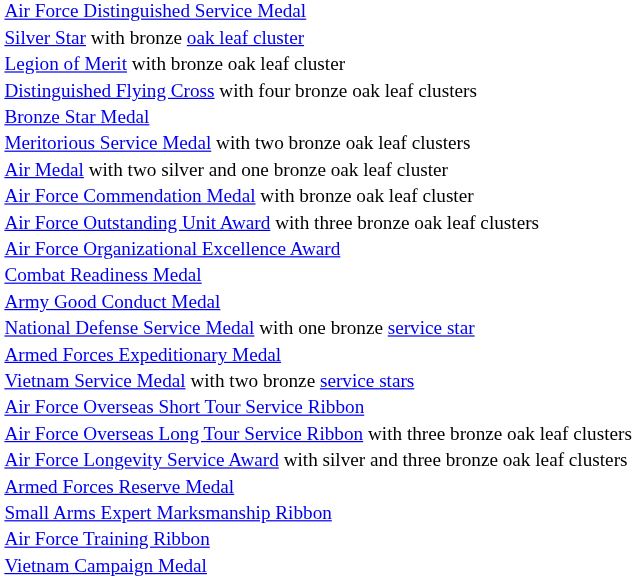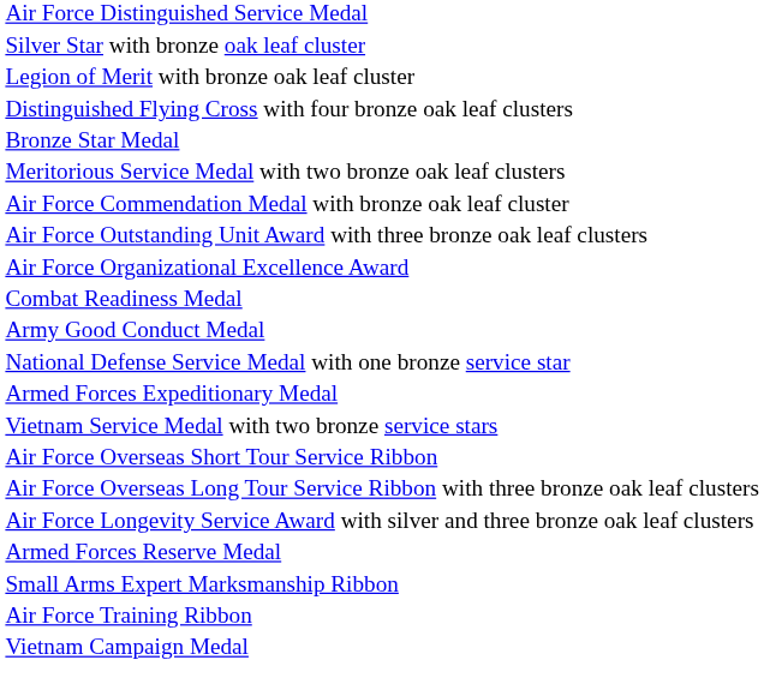 <table>
 <tr>
 <td></td>
 <td><a href='#'>Air Force Distinguished Service Medal</a></td>
 </tr>
 <tr>
 <td></td>
 <td><a href='#'>Silver Star</a> with bronze <a href='#'>oak leaf cluster</a></td>
 </tr>
 <tr>
 <td></td>
 <td><a href='#'>Legion of Merit</a> with bronze oak leaf cluster</td>
 </tr>
 <tr>
 <td></td>
 <td><a href='#'>Distinguished Flying Cross</a> with four bronze oak leaf clusters</td>
 </tr>
 <tr>
 <td></td>
 <td><a href='#'>Bronze Star Medal</a></td>
 </tr>
 <tr>
 <td></td>
 <td><a href='#'>Meritorious Service Medal</a> with two bronze oak leaf clusters</td>
-</tr>
-<tr>
-<td></td>
-<td><a href='#'>Air Medal</a> with two silver and one bronze oak leaf cluster</td>
 </tr>
 <tr>
 <td></td>
 <td><a href='#'>Air Force Commendation Medal</a> with bronze oak leaf cluster</td>
 </tr>
 <tr>
 <td></td>
 <td><a href='#'>Air Force Outstanding Unit Award</a> with three bronze oak leaf clusters</td>
 </tr>
 <tr>
 <td></td>
 <td><a href='#'>Air Force Organizational Excellence Award</a></td>
 </tr>
 <tr>
 <td></td>
 <td><a href='#'>Combat Readiness Medal</a></td>
 </tr>
 <tr>
 <td></td>
 <td><a href='#'>Army Good Conduct Medal</a></td>
 </tr>
 <tr>
 <td></td>
 <td><a href='#'>National Defense Service Medal</a> with one bronze <a href='#'>service star</a></td>
 </tr>
 <tr>
 <td></td>
 <td><a href='#'>Armed Forces Expeditionary Medal</a></td>
 </tr>
 <tr>
 <td></td>
 <td><a href='#'>Vietnam Service Medal</a> with two bronze <a href='#'>service stars</a></td>
 </tr>
 <tr>
 <td></td>
 <td><a href='#'>Air Force Overseas Short Tour Service Ribbon</a></td>
 </tr>
 <tr>
 <td></td>
 <td><a href='#'>Air Force Overseas Long Tour Service Ribbon</a> with three bronze oak leaf clusters</td>
 </tr>
 <tr>
 <td></td>
 <td><a href='#'>Air Force Longevity Service Award</a> with silver and three bronze oak leaf clusters</td>
 </tr>
 <tr>
 <td></td>
 <td><a href='#'>Armed Forces Reserve Medal</a></td>
 </tr>
 <tr>
 <td></td>
 <td><a href='#'>Small Arms Expert Marksmanship Ribbon</a></td>
 </tr>
 <tr>
 <td></td>
 <td><a href='#'>Air Force Training Ribbon</a></td>
 </tr>
 <tr>
 <td></td>
 <td><a href='#'>Vietnam Campaign Medal</a></td>
 </tr>
 </table>
